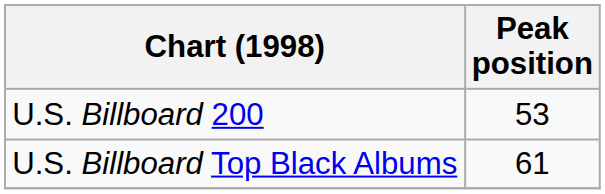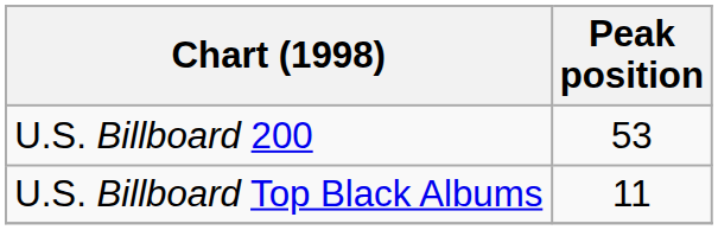 <table class="wikitable sortable">
 <tr>
 <th>Chart (1998)</th>
 <th>Peak<br>position</th>
 </tr>
 <tr>
 <td>U.S. <em>Billboard</em> <a href='#'>200</a></td>
 <td style="text-align:center;">53</td>
 </tr>
 <tr>
 <td>U.S. <em>Billboard</em> <a href='#'>Top Black Albums</a></td>
-<td style="text-align:center;">61</td>
+<td style="text-align:center;">11</td>
 </tr>
 <tr>
 </tr>
 </table>
